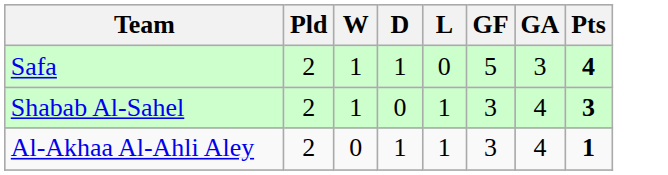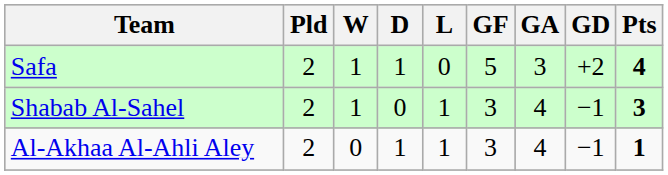 <table class="wikitable" style="text-align: center;">
 <tr>
 <th width=165>Team</th>
 <th width=20>Pld</th>
 <th width=20>W</th>
 <th width=20>D</th>
 <th width=20>L</th>
 <th width=20>GF</th>
 <th width=20>GA</th>
+<th width=20>GD</th>
 <th width=20>Pts</th>
 </tr>
 <tr bgcolor = ccffcc>
 <td style="text-align:left;"> <a href='#'>Safa</a></td>
 <td>2</td>
 <td>1</td>
 <td>1</td>
 <td>0</td>
 <td>5</td>
 <td>3</td>
+<td>+2</td>
 <td><strong>4</strong></td>
 </tr>
 <tr bgcolor = ccffcc>
 <td style="text-align:left;"> <a href='#'>Shabab Al-Sahel</a></td>
 <td>2</td>
 <td>1</td>
 <td>0</td>
 <td>1</td>
 <td>3</td>
 <td>4</td>
+<td>−1</td>
 <td><strong>3</strong></td>
 </tr>
 <tr>
 <td style="text-align:left;"> <a href='#'>Al-Akhaa Al-Ahli Aley</a></td>
 <td>2</td>
 <td>0</td>
 <td>1</td>
 <td>1</td>
 <td>3</td>
 <td>4</td>
+<td>−1</td>
 <td><strong>1</strong></td>
 </tr>
 </table>
